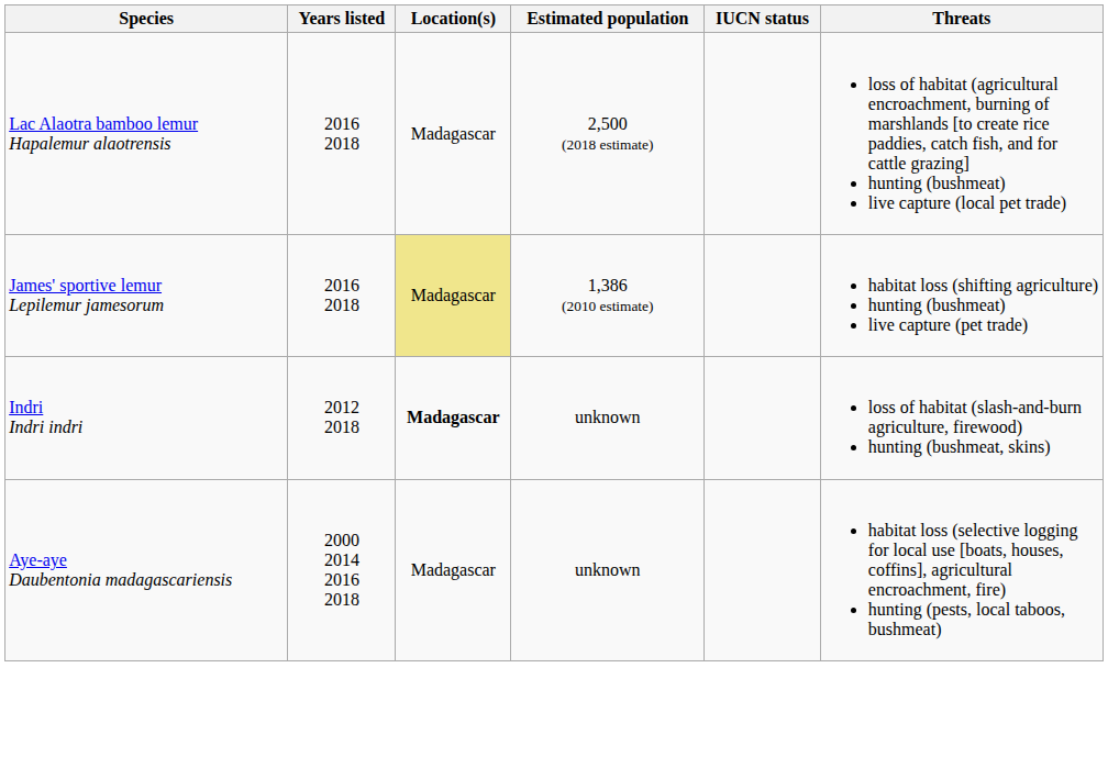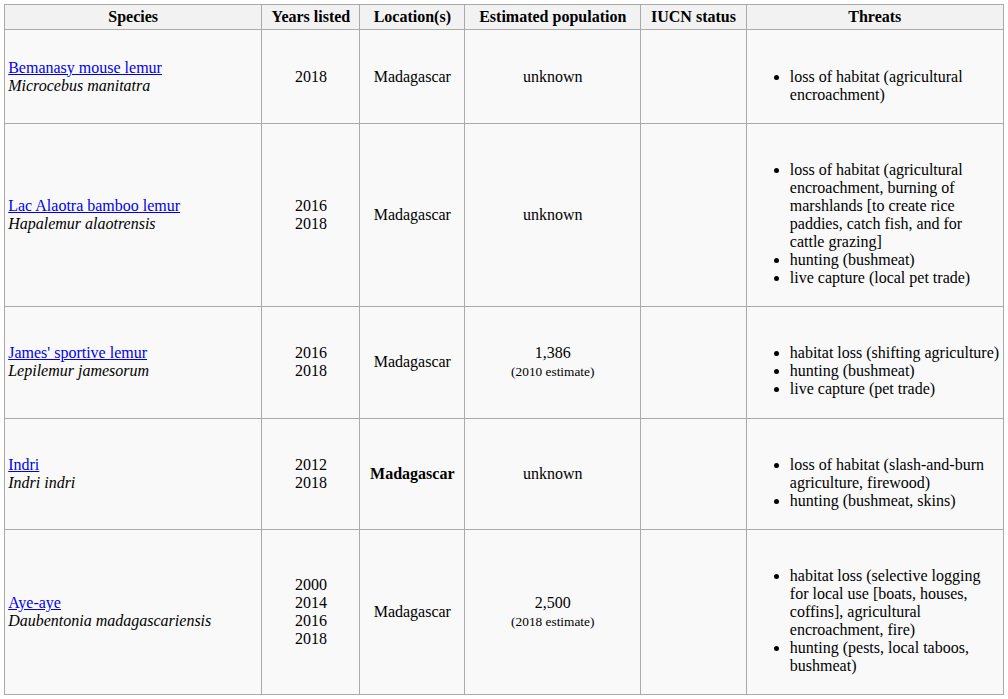 <table class="wikitable" width="1000px">
 <tr>
 <th scope=col width="250">Species</th>
 <th scope=col>Years listed</th>
 <th scope=col>Location(s)</th>
 <th scope=col>Estimated population</th>
 <th scope=col>IUCN status</th>
 <th scope=col width="250">Threats</th>
 </tr>
 <tr>
+<td><a href='#'>Bemanasy mouse lemur</a><br><em>Microcebus manitatra</em></td>
+<td align="center">2018</td>
+<td align="center">Madagascar</td>
+<td align="center">unknown</td>
+<td align="center"></td>
+<td><br><ul><li>loss of habitat (agricultural encroachment)</li></ul></td>
+</tr>
+<tr>
 <td> <a href='#'>Lac Alaotra bamboo lemur</a><br><em>Hapalemur alaotrensis</em></td>
 <td align="center">2016<br>2018</td>
 <td align="center">Madagascar</td>
-<td align="center">2,500<br><small>(2018 estimate)</small></td>
+<td align="center">unknown</td>
 <td align="center"></td>
 <td><br><ul><li>loss of habitat (agricultural encroachment, burning of marshlands [to create rice paddies, catch fish, and for cattle grazing]</li><li>hunting (bushmeat)</li><li>live capture (local pet trade)</li></ul></td>
 </tr>
 <tr>
 <td><a href='#'>James' sportive lemur</a><br><em>Lepilemur jamesorum</em></td>
 <td align="center">2016<br>2018</td>
-<td align="center" style="background: khaki;">Madagascar</td>
+<td align="center">Madagascar</td>
 <td align="center">1,386 <br><small>(2010 estimate)</small></td>
 <td align="center"></td>
 <td><br><ul><li>habitat loss (shifting agriculture)</li><li>hunting (bushmeat)</li><li>live capture (pet trade)</li></ul></td>
 </tr>
 <tr>
 <td> <a href='#'>Indri</a><br><em>Indri indri</em></td>
 <td align="center">2012<br>2018</td>
 <td align="center"><strong>Madagascar</strong></td>
 <td align="center">unknown</td>
 <td align="center"></td>
 <td><br><ul><li>loss of habitat (slash-and-burn agriculture, firewood)</li><li>hunting (bushmeat, skins)</li></ul></td>
 </tr>
 <tr>
 <td> <a href='#'>Aye-aye</a><br><em>Daubentonia madagascariensis</em></td>
 <td align="center">2000<br>2014<br>2016<br>2018</td>
 <td align="center">Madagascar</td>
-<td align="center">unknown</td>
+<td align="center">2,500<br><small>(2018 estimate)</small></td>
 <td align="center"></td>
 <td><br><ul><li>habitat loss (selective logging for local use [boats, houses, coffins], agricultural encroachment, fire)</li><li>hunting (pests, local taboos, bushmeat)</li></ul></td>
 </tr>
 </table>
